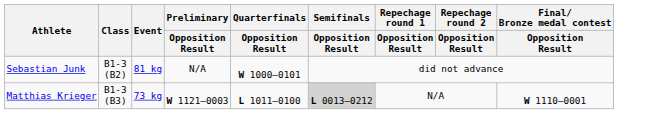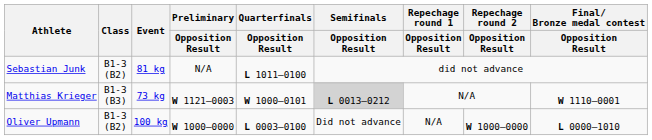 <table class="wikitable">
 <tr>
 <th rowspan="2">Athlete</th>
 <th rowspan="2">Class</th>
 <th rowspan="2">Event</th>
 <th>Preliminary</th>
 <th>Quarterfinals</th>
 <th>Semifinals</th>
 <th>Repechage <br>round 1</th>
 <th>Repechage <br>round 2</th>
 <th>Final/<br>Bronze medal contest</th>
 </tr>
 <tr>
 <th>Opposition<br>Result</th>
 <th>Opposition<br>Result</th>
 <th>Opposition<br>Result</th>
 <th>Opposition<br>Result</th>
 <th>Opposition<br>Result</th>
 <th>Opposition<br>Result</th>
 </tr>
 <tr>
 <td><a href='#'>Sebastian Junk</a></td>
 <td style="text-align:center;">B1-3<br>(B2)</td>
 <td style="text-align:center;"><a href='#'>81 kg</a></td>
 <td style="text-align:center;">N/A</td>
-<td style="text-align:center;"><br> <strong>W</strong> 1000–0101</td>
+<td style="text-align:center;"><br> <strong>L</strong> 1011–0100</td>
 <td style="text-align:center;" colspan="4">did not advance</td>
 </tr>
 <tr>
 <td><a href='#'>Matthias Krieger</a></td>
 <td style="text-align:center;">B1-3<br>(B3)</td>
 <td style="text-align:center;"><a href='#'>73 kg</a></td>
 <td style="text-align:center;"><br> <strong>W</strong> 1121–0003</td>
-<td style="text-align:center;"><br> <strong>L</strong> 1011–0100</td>
+<td style="text-align:center;"><br> <strong>W</strong> 1000–0101</td>
 <td style="background: lightgrey; text-align:center;"><br> <strong>L</strong> 0013–0212</td>
 <td style="text-align:center;" colspan="2">N/A</td>
 <td style="text-align:center;"><br> <strong>W</strong> 1110–0001 </td>
 </tr>
+<tr>
+<td><a href='#'>Oliver Upmann</a></td>
+<td style="text-align:center;">B1-3<br>(B2)</td>
+<td style="text-align:center;"><a href='#'>100 kg</a></td>
+<td style="text-align:center;"><br> <strong>W</strong> 1000–0000</td>
+<td style="text-align:center;"><br> <strong>L</strong> 0003–0100</td>
+<td style="text-align:center;">Did not advance</td>
+<td style="text-align:center;">N/A</td>
+<td style="text-align:center;"><br> <strong>W</strong> 1000–0000</td>
+<td style="text-align:center;"><br> <strong>L</strong> 0000–1010</td>
+</tr>
 </table>
